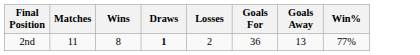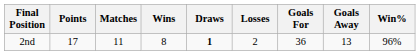 <table class="wikitable" style="font-size: 95%; text-align: center;">
 <tr>
 <th width=60>Final Position</th>
+<th width=60>Points</th>
 <th width=60>Matches</th>
 <th width=60>Wins</th>
 <th width=60>Draws</th>
 <th width=60>Losses</th>
 <th width=60>Goals For</th>
 <th width=60>Goals Away</th>
 <th width=60>Win%</th>
 </tr>
 <tr>
 <td>2nd</td>
+<td>17</td>
 <td>11</td>
 <td>8</td>
 <td><strong>1</strong></td>
 <td>2</td>
 <td>36</td>
 <td>13</td>
-<td>77%</td>
+<td>96%</td>
 </tr>
 </table>
